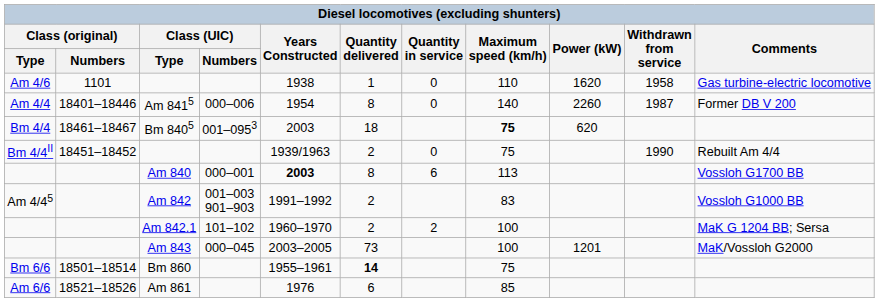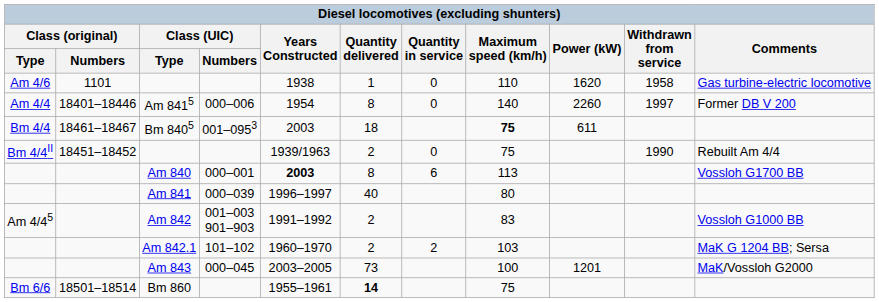 <table class="wikitable sortable" style=text-align:center>
 <tr>
 <th colspan = "11"  style="background:#BBCCDD">Diesel locomotives (excluding shunters)</th>
 </tr>
 <tr>
 <th colspan = "2">Class (original)</th>
 <th colspan = "2">Class (UIC)</th>
 <th rowspan = "2">Years<br>Constructed</th>
 <th rowspan = "2">Quantity<br>delivered</th>
 <th rowspan = "2">Quantity<br>in service</th>
 <th rowspan = "2">Maximum<br>speed (km/h)</th>
 <th rowspan = "2">Power (kW)</th>
 <th rowspan = "2">Withdrawn<br>from<br>service</th>
 <th rowspan = "2">Comments</th>
 </tr>
 <tr>
 <th>Type</th>
 <th>Numbers</th>
 <th>Type</th>
 <th>Numbers</th>
 </tr>
 <tr>
 <td><a href='#'>Am 4/6</a></td>
 <td>1101</td>
 <td></td>
 <td></td>
 <td>1938</td>
 <td>1</td>
 <td>0</td>
 <td>110</td>
 <td>1620</td>
 <td>1958</td>
 <td align=left><a href='#'>Gas turbine-electric locomotive</a></td>
 </tr>
 <tr ---->
 <td><a href='#'>Am 4/4</a></td>
 <td>18401–18446</td>
 <td>Am 841<sup>5</sup></td>
 <td>000–006</td>
 <td>1954</td>
 <td>8</td>
 <td>0</td>
 <td>140</td>
 <td>2260</td>
-<td>1987</td>
+<td>1997</td>
 <td align=left>Former <a href='#'>DB V 200</a></td>
 </tr>
 <tr ---->
 <td><a href='#'>Bm 4/4</a></td>
 <td>18461–18467</td>
 <td>Bm 840<sup>5</sup></td>
 <td>001–095<sup>3</sup></td>
 <td>2003</td>
 <td>18</td>
 <td></td>
 <td><strong>75</strong></td>
-<td>620</td>
+<td>611</td>
 <td></td>
 <td align=left></td>
 </tr>
 <tr ---->
 <td><a href='#'>Bm 4/4<sup>II</sup></a></td>
 <td>18451–18452</td>
 <td></td>
 <td></td>
 <td>1939/1963</td>
 <td>2</td>
 <td>0</td>
 <td>75</td>
 <td></td>
 <td>1990</td>
 <td align=left>Rebuilt Am 4/4</td>
 </tr>
 <tr ---->
 <td></td>
 <td></td>
 <td><a href='#'>Am 840</a></td>
 <td>000–001</td>
 <td><strong>2003</strong></td>
 <td>8</td>
 <td>6</td>
 <td>113</td>
 <td></td>
 <td></td>
 <td align=left><a href='#'>Vossloh G1700 BB</a></td>
 </tr>
 <tr ---->
+<td></td>
+<td></td>
+<td><a href='#'>Am 841</a></td>
+<td>000–039</td>
+<td>1996–1997</td>
+<td>40</td>
+<td></td>
+<td>80</td>
+<td></td>
+<td></td>
+<td align=left></td>
+</tr>
+<tr ---->
 <td>Am 4/4<sup>5</sup></td>
 <td></td>
 <td><a href='#'>Am 842</a></td>
 <td>001–003<br>901–903</td>
 <td>1991–1992</td>
 <td>2</td>
 <td></td>
 <td>83</td>
 <td></td>
 <td></td>
 <td align=left><a href='#'>Vossloh G1000 BB</a></td>
 </tr>
 <tr ---->
 <td></td>
 <td></td>
 <td><a href='#'>Am 842.1</a></td>
 <td>101–102</td>
 <td>1960–1970</td>
 <td>2</td>
 <td>2</td>
-<td>100</td>
+<td>103</td>
 <td></td>
 <td></td>
 <td align=left><a href='#'>MaK G 1204 BB</a>; Sersa </td>
 </tr>
 <tr ---->
 <td></td>
 <td></td>
 <td><a href='#'>Am 843</a></td>
 <td>000–045</td>
 <td>2003–2005</td>
 <td>73</td>
 <td></td>
 <td>100</td>
 <td>1201</td>
 <td></td>
 <td align=left><a href='#'>MaK</a>/Vossloh G2000 </td>
 </tr>
 <tr ---->
 <td><a href='#'>Bm 6/6</a></td>
 <td>18501–18514</td>
 <td>Bm 860</td>
 <td></td>
 <td>1955–1961</td>
 <td><strong>14</strong></td>
 <td></td>
 <td>75</td>
 <td></td>
 <td></td>
 <td align=left></td>
 </tr>
-<tr ---->
-<td><a href='#'>Am 6/6</a></td>
-<td>18521–18526</td>
-<td>Am 861</td>
-<td></td>
-<td>1976</td>
-<td>6</td>
-<td></td>
-<td>85</td>
-<td></td>
-<td></td>
-<td align=left></td>
-</tr>
 </table>
